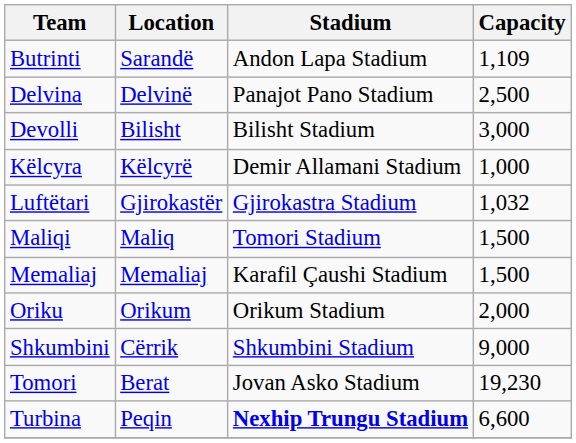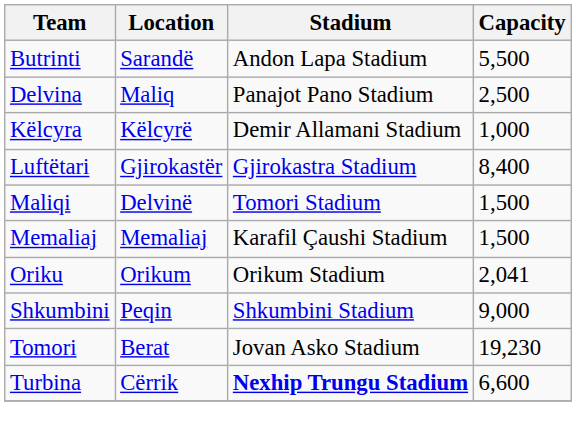 <table class="wikitable sortable">
 <tr>
 <th>Team</th>
 <th>Location</th>
 <th>Stadium</th>
 <th>Capacity</th>
 </tr>
 <tr>
 <td><a href='#'>Butrinti</a></td>
 <td><a href='#'>Sarandë</a></td>
 <td>Andon Lapa Stadium</td>
-<td>1,109</td>
+<td>5,500</td>
 </tr>
 <tr>
 <td><a href='#'>Delvina</a></td>
-<td><a href='#'>Delvinë</a></td>
+<td><a href='#'>Maliq</a></td>
 <td>Panajot Pano Stadium</td>
 <td>2,500</td>
-</tr>
-<tr>
-<td><a href='#'>Devolli</a></td>
-<td><a href='#'>Bilisht</a></td>
-<td>Bilisht Stadium</td>
-<td>3,000</td>
 </tr>
 <tr>
 <td><a href='#'>Këlcyra</a></td>
 <td><a href='#'>Këlcyrë</a></td>
 <td>Demir Allamani Stadium</td>
 <td>1,000</td>
 </tr>
 <tr>
 <td><a href='#'>Luftëtari</a></td>
 <td><a href='#'>Gjirokastër</a></td>
 <td><a href='#'>Gjirokastra Stadium</a></td>
-<td>1,032</td>
+<td>8,400</td>
 </tr>
 <tr>
 <td><a href='#'>Maliqi</a></td>
-<td><a href='#'>Maliq</a></td>
+<td><a href='#'>Delvinë</a></td>
 <td><a href='#'>Tomori Stadium</a></td>
 <td>1,500</td>
 </tr>
 <tr>
 <td><a href='#'>Memaliaj</a></td>
 <td><a href='#'>Memaliaj</a></td>
 <td>Karafil Çaushi Stadium</td>
 <td>1,500</td>
 </tr>
 <tr>
 <td><a href='#'>Oriku</a></td>
 <td><a href='#'>Orikum</a></td>
 <td>Orikum Stadium</td>
-<td>2,000</td>
+<td>2,041</td>
 </tr>
 <tr>
 <td><a href='#'>Shkumbini</a></td>
-<td><a href='#'>Cërrik</a></td>
+<td><a href='#'>Peqin</a></td>
 <td><a href='#'>Shkumbini Stadium</a></td>
 <td>9,000</td>
 </tr>
 <tr>
 <td><a href='#'>Tomori</a></td>
 <td><a href='#'>Berat</a></td>
 <td>Jovan Asko Stadium</td>
 <td>19,230</td>
 </tr>
 <tr>
 <td><a href='#'>Turbina</a></td>
-<td><a href='#'>Peqin</a></td>
+<td><a href='#'>Cërrik</a></td>
 <td><strong><a href='#'>Nexhip Trungu Stadium</a></strong></td>
 <td>6,600</td>
 </tr>
 <tr>
 </tr>
 </table>
